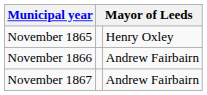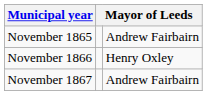 <table class="wikitable sortable" style="font-size:95%;">
 <tr>
 <th scope="col"><a href='#'>Municipal year</a></th>
 <th scope="col" colspan="2">Mayor of Leeds</th>
 </tr>
 <tr>
 <td>November 1865</td>
 <td width="1"></td>
-<td>Henry Oxley</td>
+<td>Andrew Fairbairn</td>
 </tr>
 <tr>
 <td>November 1866</td>
 <td width="1"></td>
-<td>Andrew Fairbairn</td>
+<td>Henry Oxley</td>
 </tr>
 <tr>
 <td>November 1867</td>
 <td width="1"></td>
 <td>Andrew Fairbairn</td>
 </tr>
 </table>
